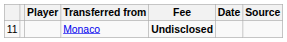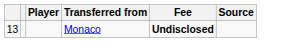 <table class="wikitable plainrowheaders sortable">
 <tr>
 <th></th>
 <th></th>
 <th scope=col>Player</th>
 <th>Transferred from</th>
 <th !scope=col; style="width: 65px;">Fee</th>
-<th scope=col>Date</th>
 <th scope=col>Source</th>
 </tr>
 <tr>
-<td align=center>11</td>
+<td align=center>13</td>
 <td align=center></td>
 <td></td>
 <td> <a href='#'>Monaco</a></td>
 <td><strong>Undisclosed</strong></td>
 <td></td>
-<td></td>
 </tr>
 </table>
